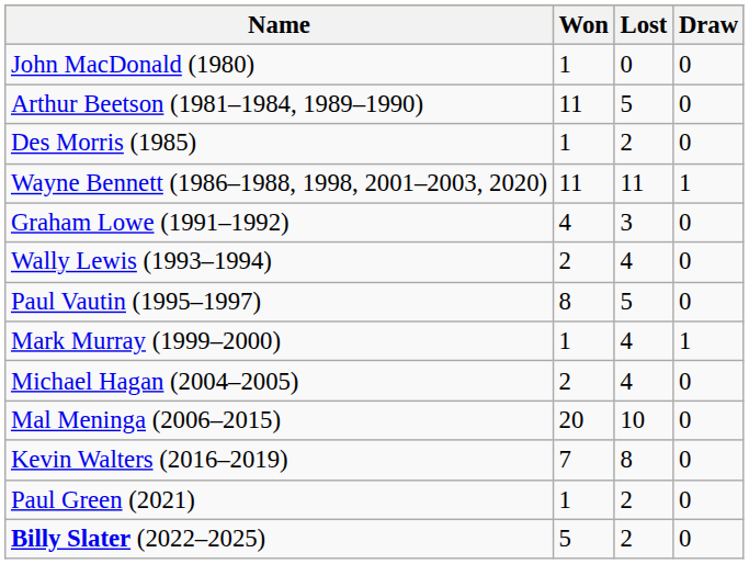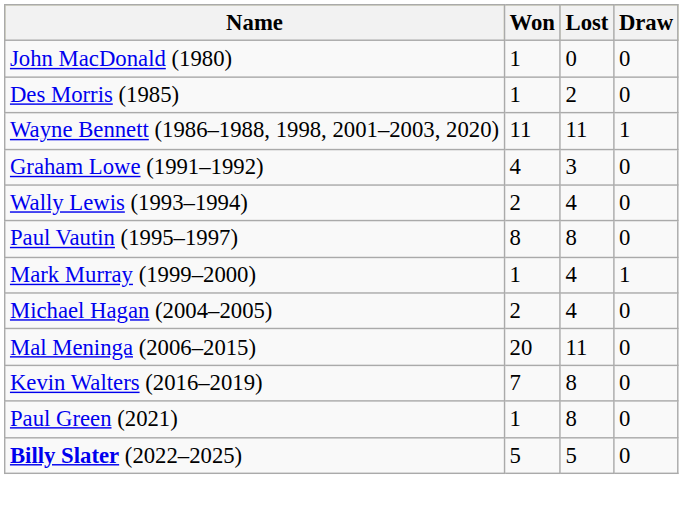 <table class="wikitable">
 <tr style="background:#bdb76b;">
 <th>Name</th>
 <th>Won</th>
 <th>Lost</th>
 <th>Draw</th>
 </tr>
 <tr>
 <td><a href='#'>John MacDonald</a> (1980)</td>
 <td>1</td>
 <td>0</td>
-<td>0</td>
-</tr>
-<tr>
-<td><a href='#'>Arthur Beetson</a> (1981–1984, 1989–1990)</td>
-<td>11</td>
-<td>5</td>
 <td>0</td>
 </tr>
 <tr>
 <td><a href='#'>Des Morris</a> (1985)</td>
 <td>1</td>
 <td>2</td>
 <td>0</td>
 </tr>
 <tr>
 <td><a href='#'>Wayne Bennett</a> (1986–1988, 1998, 2001–2003, 2020)</td>
 <td>11</td>
 <td>11</td>
 <td>1</td>
 </tr>
 <tr>
 <td><a href='#'>Graham Lowe</a> (1991–1992)</td>
 <td>4</td>
 <td>3</td>
 <td>0</td>
 </tr>
 <tr>
 <td><a href='#'>Wally Lewis</a> (1993–1994)</td>
 <td>2</td>
 <td>4</td>
 <td>0</td>
 </tr>
 <tr>
 <td><a href='#'>Paul Vautin</a> (1995–1997)</td>
 <td>8</td>
-<td>5</td>
+<td>8</td>
 <td>0</td>
 </tr>
 <tr>
 <td><a href='#'>Mark Murray</a> (1999–2000)</td>
 <td>1</td>
 <td>4</td>
 <td>1</td>
 </tr>
 <tr>
 <td><a href='#'>Michael Hagan</a> (2004–2005)</td>
 <td>2</td>
 <td>4</td>
 <td>0</td>
 </tr>
 <tr>
 <td><a href='#'>Mal Meninga</a> (2006–2015)</td>
 <td>20</td>
-<td>10</td>
+<td>11</td>
 <td>0</td>
 </tr>
 <tr>
 <td><a href='#'>Kevin Walters</a> (2016–2019)</td>
 <td>7</td>
 <td>8</td>
 <td>0</td>
 </tr>
 <tr>
 <td><a href='#'>Paul Green</a> (2021)</td>
 <td>1</td>
-<td>2</td>
+<td>8</td>
 <td>0</td>
 </tr>
 <tr>
 <td><strong><a href='#'>Billy Slater</a></strong> (2022–2025)</td>
 <td>5</td>
-<td>2</td>
+<td>5</td>
 <td>0</td>
 </tr>
 </table>
